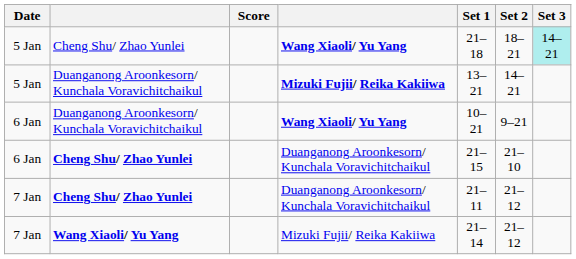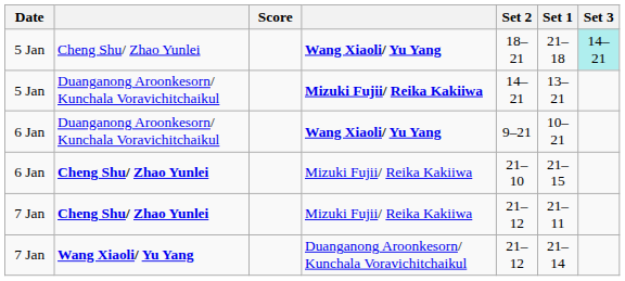 <table class="wikitable" style="text-align: center; font-size:90% ">
 <tr>
 <th width="60">Date</th>
 <th align="right" width="300"></th>
 <th width="60">Score</th>
 <th align="left" width="300"></th>
+<th width="50">Set 2</th>
 <th width="50">Set 1</th>
-<th width="50">Set 2</th>
 <th width="50">Set 3</th>
 </tr>
 <tr>
 <td>5 Jan</td>
 <td align=left> <a href='#'>Cheng Shu</a>/ <a href='#'>Zhao Yunlei</a></td>
 <td align=center></td>
 <td align=left><strong> <a href='#'>Wang Xiaoli</a>/ <a href='#'>Yu Yang</a></strong></td>
+<td>18–21</td>
 <td>21–18</td>
-<td>18–21</td>
 <td style="background: paleturquoise;">14–21</td>
 </tr>
 <tr>
 <td>5 Jan</td>
 <td align=left> <a href='#'>Duanganong Aroonkesorn</a>/ <a href='#'>Kunchala Voravichitchaikul</a></td>
 <td align=center></td>
 <td align=left><strong> <a href='#'>Mizuki Fujii</a>/ <a href='#'>Reika Kakiiwa</a></strong></td>
+<td>14–21</td>
 <td>13–21</td>
-<td>14–21</td>
 <td></td>
 </tr>
 <tr>
 <td>6 Jan</td>
 <td align=left> <a href='#'>Duanganong Aroonkesorn</a>/ <a href='#'>Kunchala Voravichitchaikul</a></td>
 <td align=center></td>
 <td align=left><strong> <a href='#'>Wang Xiaoli</a>/ <a href='#'>Yu Yang</a></strong></td>
+<td>9–21</td>
 <td>10–21</td>
-<td>9–21</td>
 <td></td>
 </tr>
 <tr>
 <td>6 Jan</td>
 <td align=left><strong> <a href='#'>Cheng Shu</a>/ <a href='#'>Zhao Yunlei</a></strong></td>
 <td align=center></td>
-<td align=left> <a href='#'>Duanganong Aroonkesorn</a>/ <a href='#'>Kunchala Voravichitchaikul</a></td>
+<td align=left> <a href='#'>Mizuki Fujii</a>/ <a href='#'>Reika Kakiiwa</a></td>
+<td>21–10</td>
 <td>21–15</td>
-<td>21–10</td>
 <td></td>
 </tr>
 <tr>
 <td>7 Jan</td>
 <td align=left><strong> <a href='#'>Cheng Shu</a>/ <a href='#'>Zhao Yunlei</a></strong></td>
 <td align=center></td>
-<td align=left> <a href='#'>Duanganong Aroonkesorn</a>/ <a href='#'>Kunchala Voravichitchaikul</a></td>
+<td align=left> <a href='#'>Mizuki Fujii</a>/ <a href='#'>Reika Kakiiwa</a></td>
+<td>21–12</td>
 <td>21–11</td>
-<td>21–12</td>
 <td></td>
 </tr>
 <tr>
 <td>7 Jan</td>
 <td align=left><strong> <a href='#'>Wang Xiaoli</a>/ <a href='#'>Yu Yang</a></strong></td>
 <td align=center></td>
-<td align=left> <a href='#'>Mizuki Fujii</a>/ <a href='#'>Reika Kakiiwa</a></td>
+<td align=left> <a href='#'>Duanganong Aroonkesorn</a>/ <a href='#'>Kunchala Voravichitchaikul</a></td>
+<td>21–12</td>
 <td>21–14</td>
-<td>21–12</td>
 <td></td>
 </tr>
 </table>
